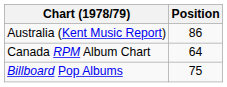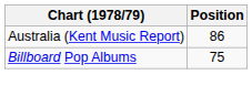 <table class="wikitable">
 <tr>
 <th align="left">Chart (1978/79)</th>
 <th align="left">Position</th>
 </tr>
 <tr>
 <td>Australia (<a href='#'>Kent Music Report</a>)</td>
 <td style="text-align:center;">86</td>
 </tr>
 <tr>
-<td>Canada <em><a href='#'>RPM</a></em> Album Chart</td>
-<td align="center">64</td>
-</tr>
-<tr>
 <td><em><a href='#'>Billboard</a></em> <a href='#'>Pop Albums</a></td>
 <td align="center">75</td>
 </tr>
 </table>
